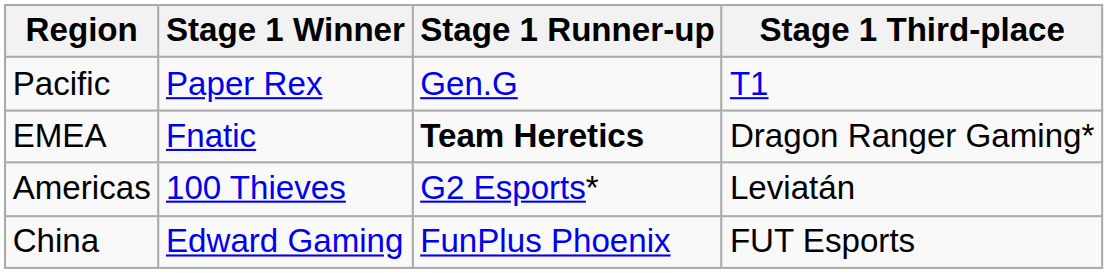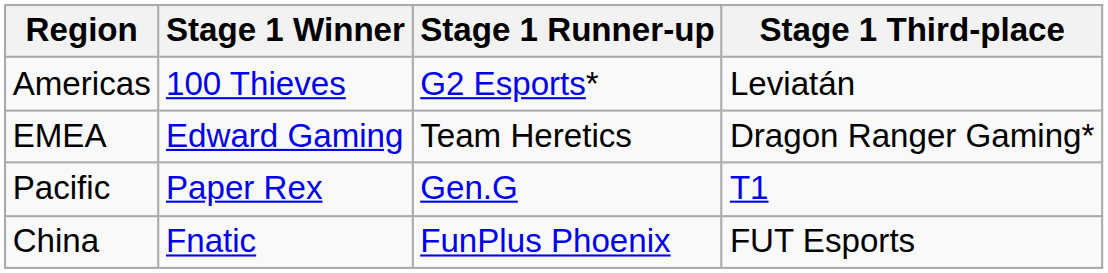 <table class="wikitable">
 <tr>
 <th>Region</th>
 <th>Stage 1 Winner</th>
 <th>Stage 1 Runner-up</th>
 <th>Stage 1 Third-place</th>
 </tr>
 <tr>
+<td>Americas</td>
+<td><a href='#'>100 Thieves</a></td>
+<td><a href='#'>G2 Esports</a>*</td>
+<td>Leviatán</td>
+</tr>
+<tr>
+<td>EMEA</td>
+<td><a href='#'>Edward Gaming</a></td>
+<td>Team Heretics</td>
+<td>Dragon Ranger Gaming*</td>
+</tr>
+<tr>
 <td>Pacific</td>
 <td><a href='#'>Paper Rex</a></td>
 <td><a href='#'>Gen.G</a></td>
 <td><a href='#'>T1</a></td>
 </tr>
 <tr>
-<td>EMEA</td>
+<td>China</td>
 <td><a href='#'>Fnatic</a></td>
-<td><strong>Team Heretics</strong></td>
-<td>Dragon Ranger Gaming*</td>
-</tr>
-<tr>
-<td>Americas</td>
-<td><a href='#'>100 Thieves</a></td>
-<td><a href='#'>G2 Esports</a>*</td>
-<td>Leviatán</td>
-</tr>
-<tr>
-<td>China</td>
-<td><a href='#'>Edward Gaming</a></td>
 <td><a href='#'>FunPlus Phoenix</a></td>
 <td>FUT Esports</td>
 </tr>
 </table>
